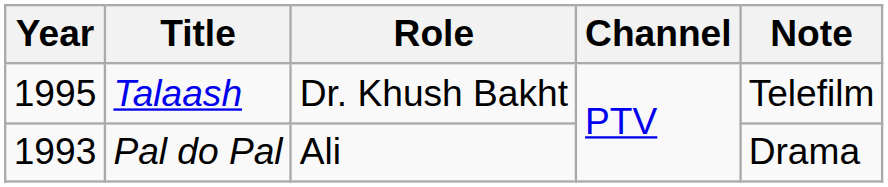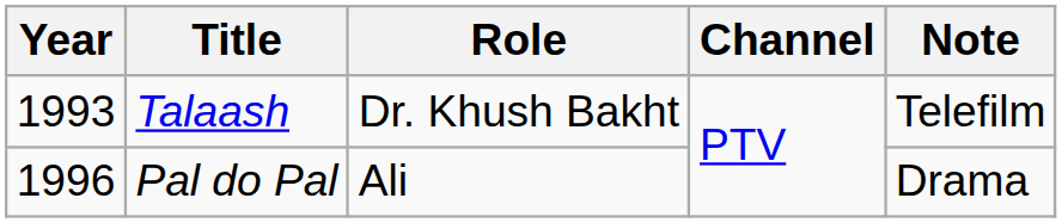 <table class="wikitable">
 <tr>
 <th>Year</th>
 <th>Title</th>
 <th>Role</th>
 <th>Channel</th>
 <th>Note</th>
 </tr>
 <tr>
-<td>1995</td>
+<td>1993</td>
 <td><em><a href='#'>Talaash</a></em></td>
 <td>Dr. Khush Bakht</td>
 <td rowspan="2"><a href='#'>PTV</a></td>
 <td>Telefilm</td>
 </tr>
 <tr>
-<td>1993</td>
+<td>1996</td>
 <td><em>Pal do Pal</em></td>
 <td>Ali</td>
 <td>Drama</td>
 </tr>
 </table>
